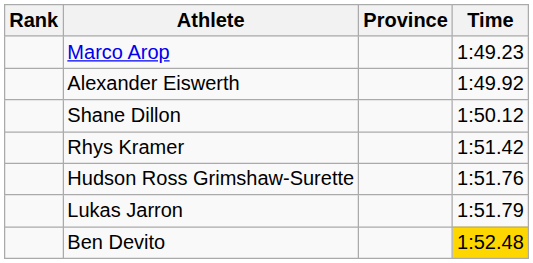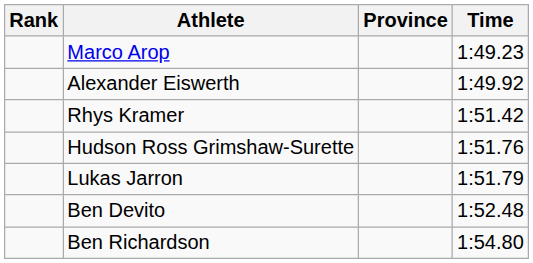 <table class="wikitable sortable" style="text-align:center">
 <tr>
 <th>Rank</th>
 <th>Athlete</th>
 <th>Province</th>
 <th>Time</th>
 </tr>
 <tr>
 <td></td>
 <td align=left><a href='#'>Marco Arop</a></td>
 <td align="left"></td>
 <td>1:49.23</td>
 </tr>
 <tr>
 <td></td>
 <td align=left>Alexander Eiswerth</td>
 <td align="left"></td>
 <td>1:49.92</td>
-</tr>
-<tr>
-<td></td>
-<td align=left>Shane Dillon</td>
-<td align="left"></td>
-<td>1:50.12</td>
 </tr>
 <tr>
 <td></td>
 <td align=left>Rhys Kramer</td>
 <td align="left"></td>
 <td>1:51.42</td>
 </tr>
 <tr>
 <td></td>
 <td align=left>Hudson Ross Grimshaw-Surette</td>
 <td align="left"></td>
 <td>1:51.76</td>
 </tr>
 <tr>
 <td></td>
 <td align=left>Lukas Jarron</td>
 <td align="left"></td>
 <td>1:51.79</td>
 </tr>
 <tr>
 <td></td>
 <td align=left>Ben Devito</td>
 <td align="left"></td>
-<td style="background: gold;">1:52.48</td>
+<td>1:52.48</td>
+</tr>
+<tr>
+<td></td>
+<td align=left>Ben Richardson</td>
+<td align="left"></td>
+<td>1:54.80</td>
 </tr>
 </table>
